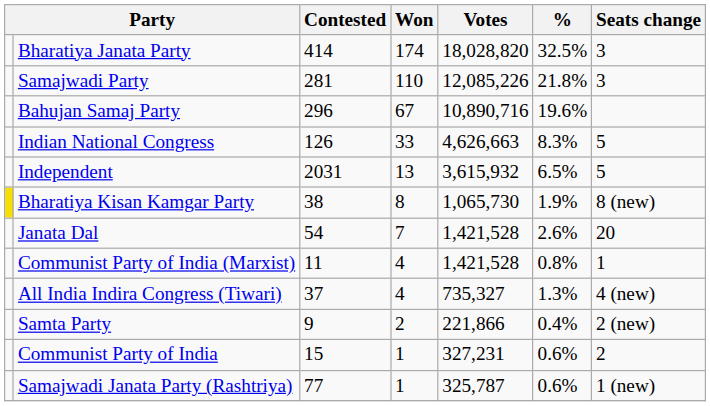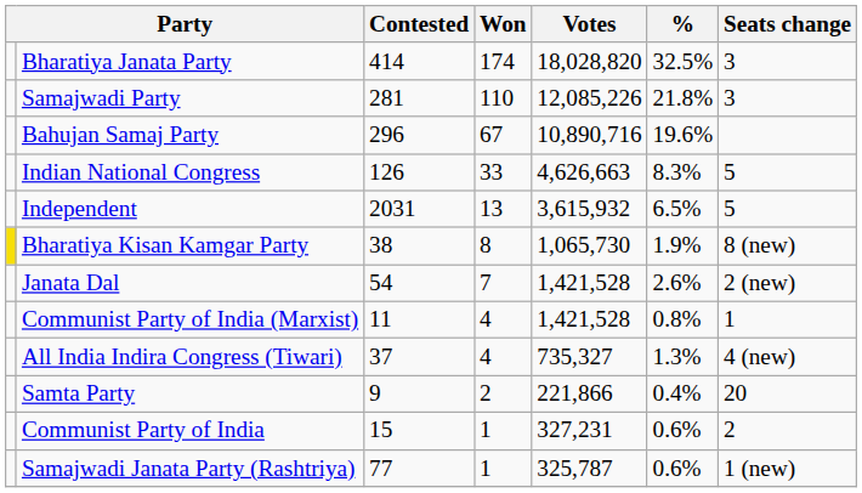 <table class="wikitable sortable">
 <tr>
 <th colspan="2">Party</th>
 <th>Contested</th>
 <th>Won</th>
 <th>Votes</th>
 <th>%</th>
 <th>Seats change</th>
 </tr>
 <tr>
 <td bgcolor= ></td>
 <td><a href='#'>Bharatiya Janata Party</a></td>
 <td>414</td>
 <td>174</td>
 <td>18,028,820</td>
 <td>32.5%</td>
 <td> 3</td>
 </tr>
 <tr>
 <td bgcolor= ></td>
 <td><a href='#'>Samajwadi Party</a></td>
 <td>281</td>
 <td>110</td>
 <td>12,085,226</td>
 <td>21.8%</td>
 <td> 3</td>
 </tr>
 <tr>
 <td bgcolor= ></td>
 <td><a href='#'>Bahujan Samaj Party</a></td>
 <td>296</td>
 <td>67</td>
 <td>10,890,716</td>
 <td>19.6%</td>
 <td></td>
 </tr>
 <tr>
 <td bgcolor= ></td>
 <td><a href='#'>Indian National Congress</a></td>
 <td>126</td>
 <td>33</td>
 <td>4,626,663</td>
 <td>8.3%</td>
 <td> 5</td>
 </tr>
 <tr>
 <td bgcolor= ></td>
 <td><a href='#'>Independent</a></td>
 <td>2031</td>
 <td>13</td>
 <td>3,615,932</td>
 <td>6.5%</td>
 <td> 5</td>
 </tr>
 <tr>
 <td bgcolor=#F7DF05></td>
 <td><a href='#'>Bharatiya Kisan Kamgar Party</a></td>
 <td>38</td>
 <td>8</td>
 <td>1,065,730</td>
 <td>1.9%</td>
 <td> 8 (new)</td>
 </tr>
 <tr>
 <td bgcolor= ></td>
 <td><a href='#'>Janata Dal</a></td>
 <td>54</td>
 <td>7</td>
 <td>1,421,528</td>
 <td>2.6%</td>
-<td> 20</td>
+<td> 2 (new)</td>
 </tr>
 <tr>
 <td bgcolor= ></td>
 <td><a href='#'>Communist Party of India (Marxist)</a></td>
 <td>11</td>
 <td>4</td>
 <td>1,421,528</td>
 <td>0.8%</td>
 <td> 1</td>
 </tr>
 <tr>
 <td bgcolor= ></td>
 <td><a href='#'>All India Indira Congress (Tiwari)</a></td>
 <td>37</td>
 <td>4</td>
 <td>735,327</td>
 <td>1.3%</td>
 <td> 4 (new)</td>
 </tr>
 <tr>
 <td bgcolor= ></td>
 <td><a href='#'>Samta Party</a></td>
 <td>9</td>
 <td>2</td>
 <td>221,866</td>
 <td>0.4%</td>
-<td> 2 (new)</td>
+<td> 20</td>
 </tr>
 <tr>
 <td bgcolor= ></td>
 <td><a href='#'>Communist Party of India</a></td>
 <td>15</td>
 <td>1</td>
 <td>327,231</td>
 <td>0.6%</td>
 <td> 2</td>
 </tr>
 <tr>
 <td bgcolor= ></td>
 <td><a href='#'>Samajwadi Janata Party (Rashtriya)</a></td>
 <td>77</td>
 <td>1</td>
 <td>325,787</td>
 <td>0.6%</td>
 <td> 1 (new)</td>
 </tr>
 <tr>
 </tr>
 </table>
